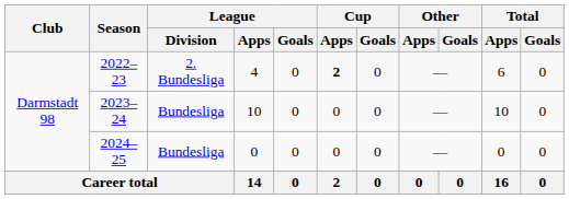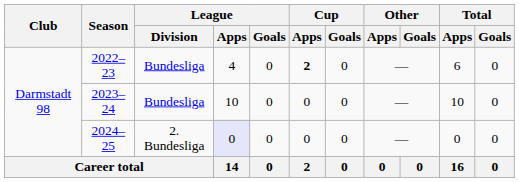 <table class="wikitable" style="text-align:center">
 <tr>
 <th rowspan="2">Club</th>
 <th rowspan="2">Season</th>
 <th colspan="3">League</th>
 <th colspan="2">Cup</th>
 <th colspan="2">Other</th>
 <th colspan="2">Total</th>
 </tr>
 <tr>
 <th>Division</th>
 <th>Apps</th>
 <th>Goals</th>
 <th>Apps</th>
 <th>Goals</th>
 <th>Apps</th>
 <th>Goals</th>
 <th>Apps</th>
 <th>Goals</th>
 </tr>
 <tr>
 <td rowspan="3"><a href='#'>Darmstadt 98</a></td>
 <td><a href='#'>2022–23</a></td>
-<td><a href='#'>2. Bundesliga</a></td>
+<td><a href='#'>Bundesliga</a></td>
 <td>4</td>
 <td>0</td>
 <td><strong>2</strong></td>
 <td>0</td>
 <td colspan="2">—</td>
 <td>6</td>
 <td>0</td>
 </tr>
 <tr>
 <td><a href='#'>2023–24</a></td>
 <td><a href='#'>Bundesliga</a></td>
 <td>10</td>
 <td>0</td>
 <td>0</td>
 <td>0</td>
 <td colspan="2">—</td>
 <td>10</td>
 <td>0</td>
 </tr>
 <tr>
 <td><a href='#'>2024–25</a></td>
-<td><a href='#'>Bundesliga</a></td>
-<td>0</td>
+<td>2. Bundesliga</td>
+<td style="background: lavender;">0</td>
 <td>0</td>
 <td>0</td>
 <td>0</td>
 <td colspan="2">—</td>
 <td>0</td>
 <td>0</td>
 </tr>
 <tr>
 <th colspan="3">Career total</th>
 <th>14</th>
 <th>0</th>
 <th>2</th>
 <th>0</th>
 <th>0</th>
 <th>0</th>
 <th>16</th>
 <th>0</th>
 </tr>
 </table>
